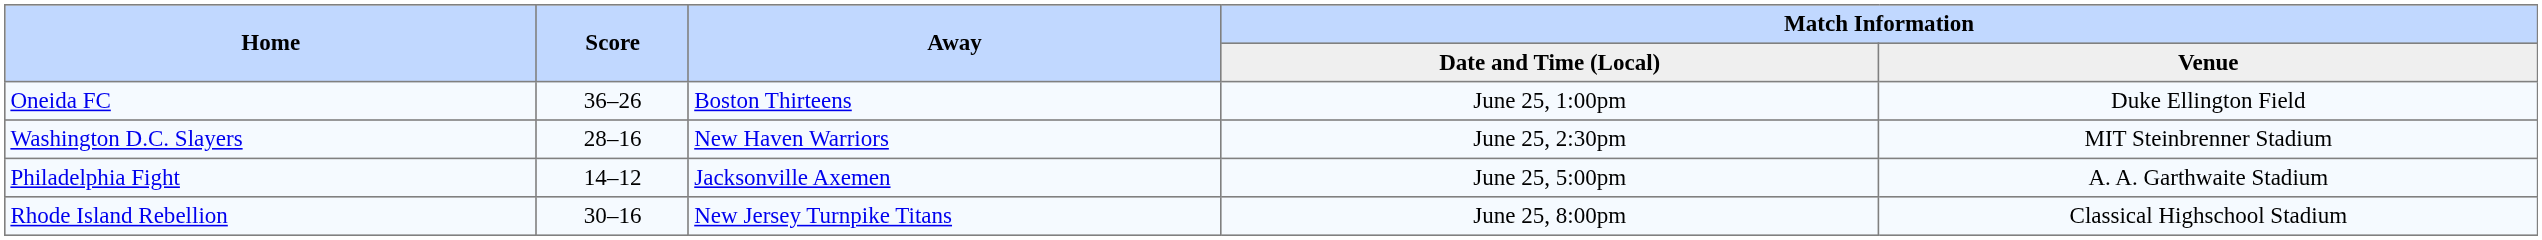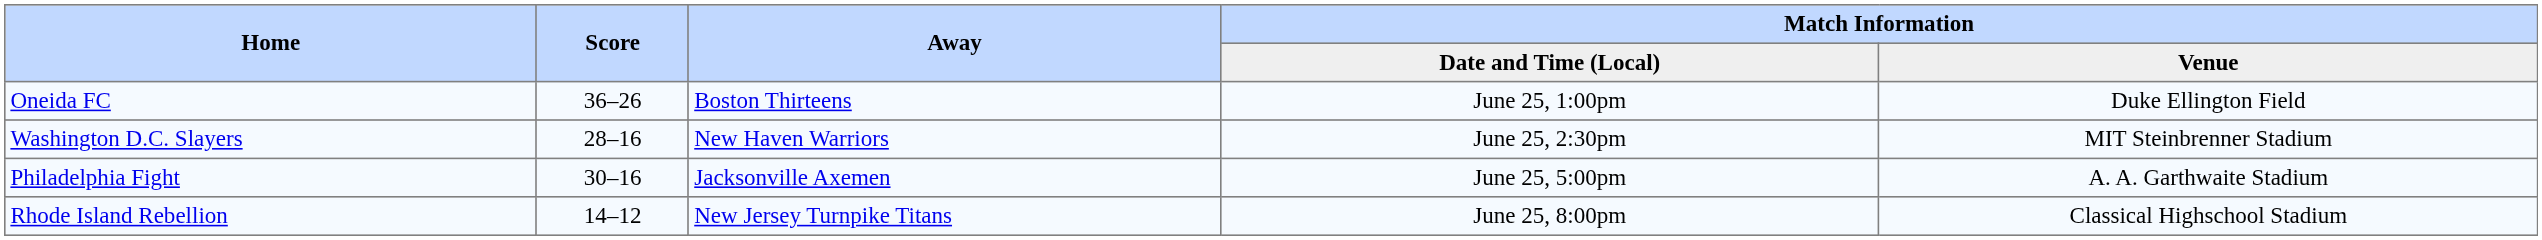 <table border="1" cellpadding="3" cellspacing="0" style="border-collapse:collapse; font-size:90%; width:100%">
 <tr style="background:#c1d8ff;">
 <th rowspan="2" style="width:21%;">Home</th>
 <th rowspan="2" style="width:6%;">Score</th>
 <th rowspan="2" style="width:21%;">Away</th>
 <th colspan=6>Match Information</th>
 </tr>
 <tr style="background:#efefef;">
 <th width=26%>Date and Time (Local)</th>
 <th width=26%>Venue</th>
 </tr>
 <tr style="text-align:center; background:#f5faff;">
 <td align=left> <a href='#'>Oneida FC</a></td>
 <td>36–26</td>
 <td align=left> <a href='#'>Boston Thirteens</a></td>
 <td>June 25, 1:00pm</td>
 <td>Duke Ellington Field</td>
 </tr>
 <tr style="text-align:center; background:#f5faff;">
 <td align=left> <a href='#'>Washington D.C. Slayers</a></td>
 <td>28–16</td>
 <td align=left> <a href='#'>New Haven Warriors</a></td>
 <td>June 25, 2:30pm</td>
 <td>MIT Steinbrenner Stadium</td>
 </tr>
 <tr style="text-align:center; background:#f5faff;">
 <td align=left> <a href='#'>Philadelphia Fight</a></td>
-<td>14–12</td>
+<td>30–16</td>
 <td align=left> <a href='#'>Jacksonville Axemen</a></td>
 <td>June 25, 5:00pm</td>
 <td>A. A. Garthwaite Stadium</td>
 </tr>
 <tr style="text-align:center; background:#f5faff;">
 <td align=left> <a href='#'>Rhode Island Rebellion</a></td>
-<td>30–16</td>
+<td>14–12</td>
 <td align=left> <a href='#'>New Jersey Turnpike Titans</a></td>
 <td>June 25, 8:00pm</td>
 <td>Classical Highschool Stadium</td>
 </tr>
 </table>
